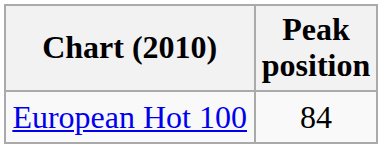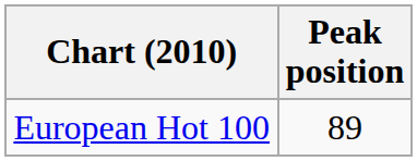 <table class="wikitable sortable plainrowheaders" style="text-align:center">
 <tr>
 <th scope="col">Chart (2010)</th>
 <th scope="col">Peak<br>position</th>
 </tr>
 <tr>
 <td><a href='#'>European Hot 100</a></td>
-<td>84</td>
+<td>89</td>
 </tr>
 <tr>
 </tr>
 <tr>
 </tr>
 <tr>
 </tr>
 </table>
